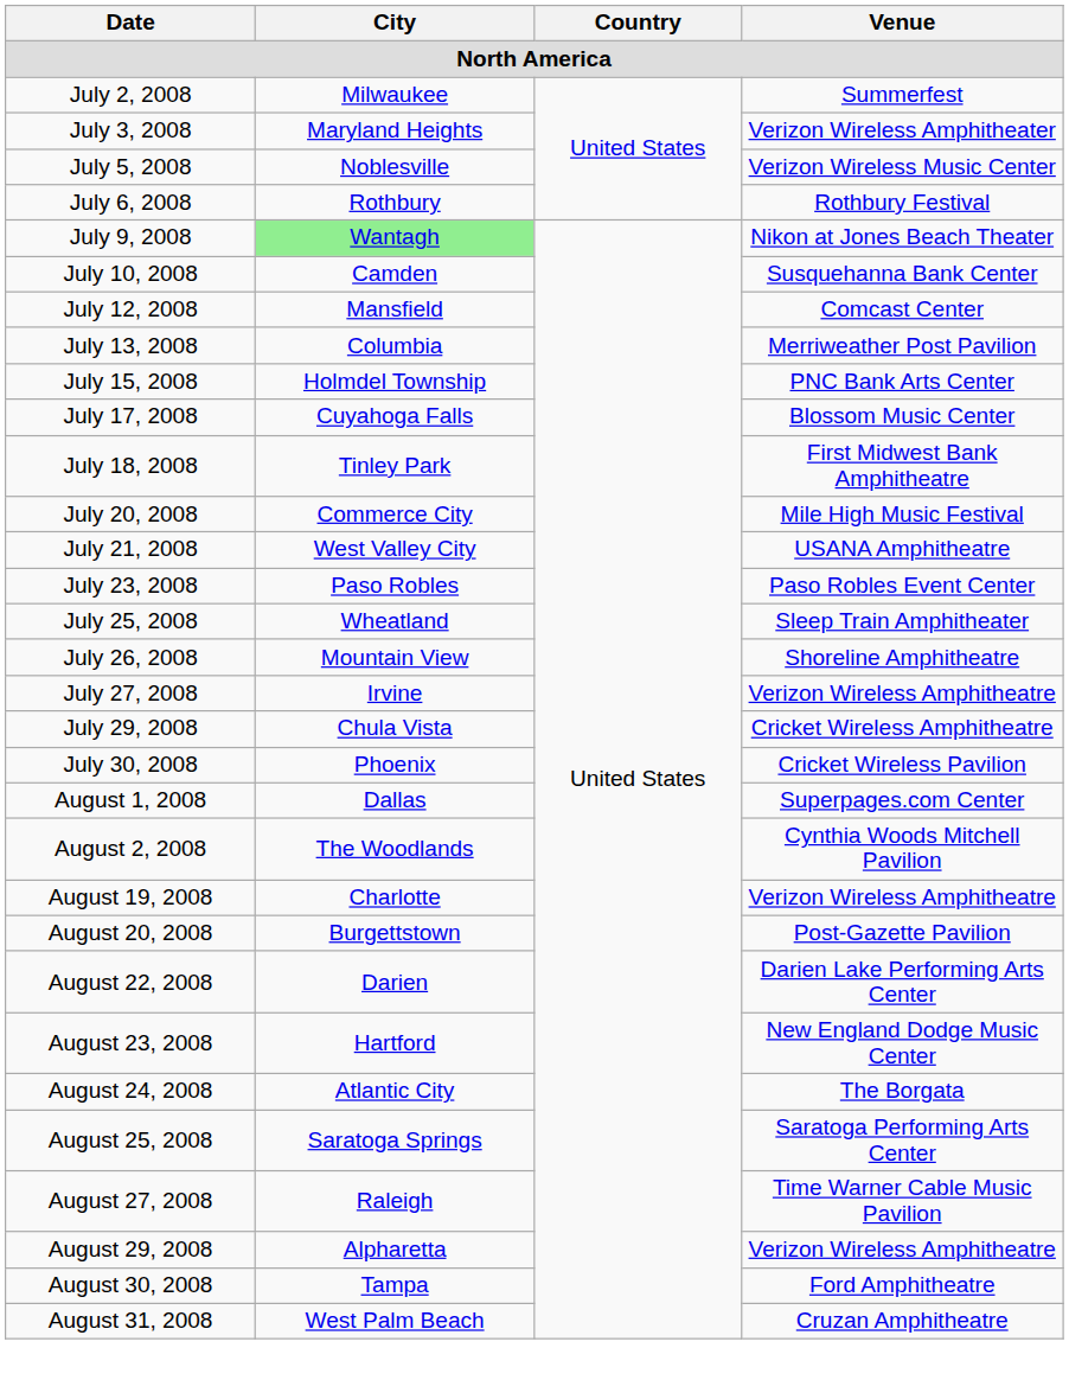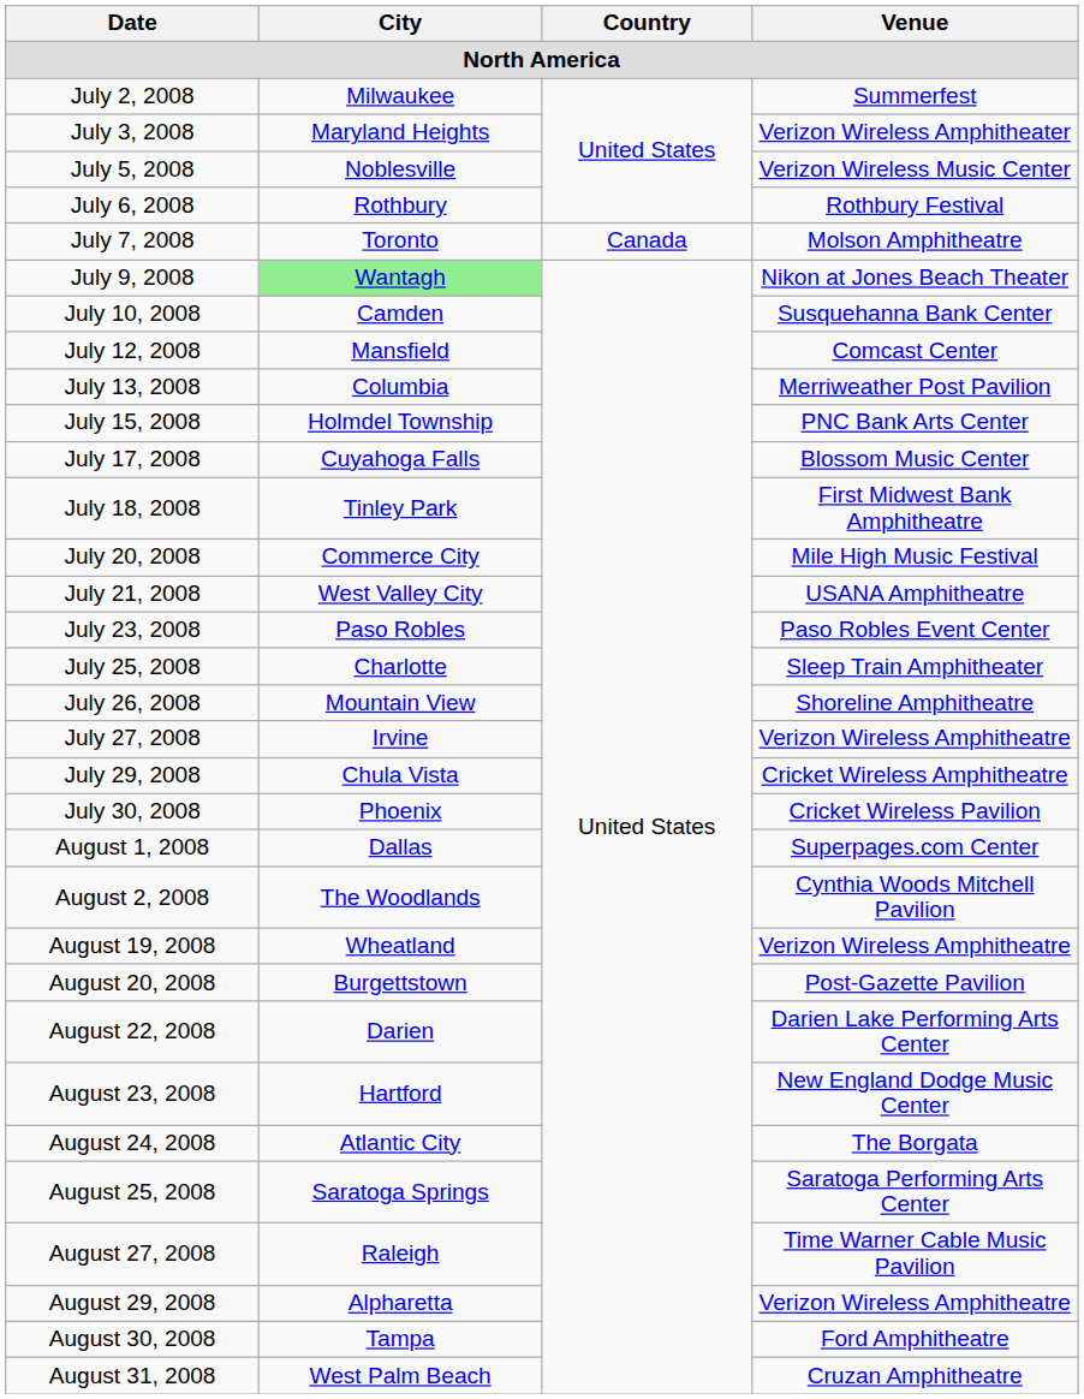 <table class="wikitable" style="text-align:center;">
 <tr>
 <th width="170">Date</th>
 <th width="190">City</th>
 <th width="140">Country</th>
 <th width="220">Venue</th>
 </tr>
 <tr bgcolor="#DDDDDD">
 <td colspan=4><strong>North America</strong></td>
 </tr>
 <tr>
 <td>July 2, 2008</td>
 <td><a href='#'>Milwaukee</a></td>
 <td rowspan="4"><a href='#'>United States</a></td>
 <td><a href='#'>Summerfest</a></td>
 </tr>
 <tr>
 <td>July 3, 2008</td>
 <td><a href='#'>Maryland Heights</a></td>
 <td><a href='#'>Verizon Wireless Amphitheater</a></td>
 </tr>
 <tr>
 <td>July 5, 2008</td>
 <td><a href='#'>Noblesville</a></td>
 <td><a href='#'>Verizon Wireless Music Center</a></td>
 </tr>
 <tr>
 <td>July 6, 2008</td>
 <td><a href='#'>Rothbury</a></td>
 <td><a href='#'>Rothbury Festival</a></td>
+</tr>
+<tr>
+<td>July 7, 2008</td>
+<td><a href='#'>Toronto</a></td>
+<td><a href='#'>Canada</a></td>
+<td><a href='#'>Molson Amphitheatre</a></td>
 </tr>
 <tr>
 <td>July 9, 2008</td>
 <td style="background: lightgreen;"><a href='#'>Wantagh</a></td>
 <td rowspan="27">United States</td>
 <td><a href='#'>Nikon at Jones Beach Theater</a></td>
 </tr>
 <tr>
 <td>July 10, 2008</td>
 <td><a href='#'>Camden</a></td>
 <td><a href='#'>Susquehanna Bank Center</a></td>
 </tr>
 <tr>
 <td>July 12, 2008</td>
 <td><a href='#'>Mansfield</a></td>
 <td><a href='#'>Comcast Center</a></td>
 </tr>
 <tr>
 <td>July 13, 2008</td>
 <td><a href='#'>Columbia</a></td>
 <td><a href='#'>Merriweather Post Pavilion</a></td>
 </tr>
 <tr>
 <td>July 15, 2008</td>
 <td><a href='#'>Holmdel Township</a></td>
 <td><a href='#'>PNC Bank Arts Center</a></td>
 </tr>
 <tr>
 <td>July 17, 2008</td>
 <td><a href='#'>Cuyahoga Falls</a></td>
 <td><a href='#'>Blossom Music Center</a></td>
 </tr>
 <tr>
 <td>July 18, 2008</td>
 <td><a href='#'>Tinley Park</a></td>
 <td><a href='#'>First Midwest Bank Amphitheatre</a></td>
 </tr>
 <tr>
 <td>July 20, 2008</td>
 <td><a href='#'>Commerce City</a></td>
 <td><a href='#'>Mile High Music Festival</a></td>
 </tr>
 <tr>
 <td>July 21, 2008</td>
 <td><a href='#'>West Valley City</a></td>
 <td><a href='#'>USANA Amphitheatre</a></td>
 </tr>
 <tr>
 <td>July 23, 2008</td>
 <td><a href='#'>Paso Robles</a></td>
 <td><a href='#'>Paso Robles Event Center</a></td>
 </tr>
 <tr>
 <td>July 25, 2008</td>
-<td><a href='#'>Wheatland</a></td>
+<td><a href='#'>Charlotte</a></td>
 <td><a href='#'>Sleep Train Amphitheater</a></td>
 </tr>
 <tr>
 <td>July 26, 2008</td>
 <td><a href='#'>Mountain View</a></td>
 <td><a href='#'>Shoreline Amphitheatre</a></td>
 </tr>
 <tr>
 <td>July 27, 2008</td>
 <td><a href='#'>Irvine</a></td>
 <td><a href='#'>Verizon Wireless Amphitheatre</a></td>
 </tr>
 <tr>
 <td>July 29, 2008</td>
 <td><a href='#'>Chula Vista</a></td>
 <td><a href='#'>Cricket Wireless Amphitheatre</a></td>
 </tr>
 <tr>
 <td>July 30, 2008</td>
 <td><a href='#'>Phoenix</a></td>
 <td><a href='#'>Cricket Wireless Pavilion</a></td>
 </tr>
 <tr>
 <td>August 1, 2008</td>
 <td><a href='#'>Dallas</a></td>
 <td><a href='#'>Superpages.com Center</a></td>
 </tr>
 <tr>
 <td>August 2, 2008</td>
 <td><a href='#'>The Woodlands</a></td>
 <td><a href='#'>Cynthia Woods Mitchell Pavilion</a></td>
 </tr>
 <tr>
 <td>August 19, 2008</td>
-<td><a href='#'>Charlotte</a></td>
+<td><a href='#'>Wheatland</a></td>
 <td><a href='#'>Verizon Wireless Amphitheatre</a></td>
 </tr>
 <tr>
 <td>August 20, 2008</td>
 <td><a href='#'>Burgettstown</a></td>
 <td><a href='#'>Post-Gazette Pavilion</a></td>
 </tr>
 <tr>
 <td>August 22, 2008</td>
 <td><a href='#'>Darien</a></td>
 <td><a href='#'>Darien Lake Performing Arts Center</a></td>
 </tr>
 <tr>
 <td>August 23, 2008</td>
 <td><a href='#'>Hartford</a></td>
 <td><a href='#'>New England Dodge Music Center</a></td>
 </tr>
 <tr>
 <td>August 24, 2008</td>
 <td><a href='#'>Atlantic City</a></td>
 <td><a href='#'>The Borgata</a></td>
 </tr>
 <tr>
 <td>August 25, 2008</td>
 <td><a href='#'>Saratoga Springs</a></td>
 <td><a href='#'>Saratoga Performing Arts Center</a></td>
 </tr>
 <tr>
 <td>August 27, 2008</td>
 <td><a href='#'>Raleigh</a></td>
 <td><a href='#'>Time Warner Cable Music Pavilion</a></td>
 </tr>
 <tr>
 <td>August 29, 2008</td>
 <td><a href='#'>Alpharetta</a></td>
 <td><a href='#'>Verizon Wireless Amphitheatre</a></td>
 </tr>
 <tr>
 <td>August 30, 2008</td>
 <td><a href='#'>Tampa</a></td>
 <td><a href='#'>Ford Amphitheatre</a></td>
 </tr>
 <tr>
 <td>August 31, 2008</td>
 <td><a href='#'>West Palm Beach</a></td>
 <td><a href='#'>Cruzan Amphitheatre</a></td>
 </tr>
 </table>
